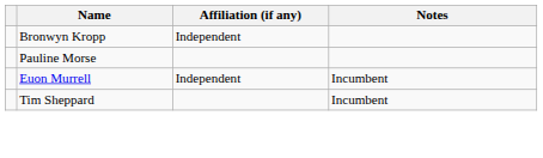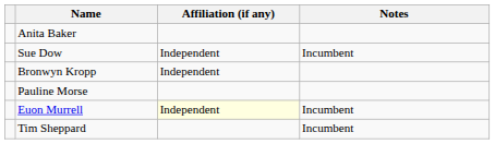 <table class="wikitable" width="51%">
 <tr>
 <th width="1%"></th>
 <th width="15%">Name</th>
 <th width="15%">Affiliation (if any)</th>
 <th width="20%">Notes</th>
+</tr>
+<tr>
+<td></td>
+<td>Anita Baker</td>
+<td></td>
+<td></td>
+</tr>
+<tr>
+<td bgcolor=></td>
+<td>Sue Dow</td>
+<td>Independent</td>
+<td>Incumbent</td>
 </tr>
 <tr>
 <td bgcolor=></td>
 <td>Bronwyn Kropp</td>
 <td>Independent</td>
 <td></td>
 </tr>
 <tr>
 <td></td>
 <td>Pauline Morse</td>
 <td></td>
 <td></td>
 </tr>
 <tr>
 <td bgcolor=></td>
 <td><a href='#'>Euon Murrell</a></td>
-<td>Independent</td>
+<td style="background: lightyellow;">Independent</td>
 <td>Incumbent</td>
 </tr>
 <tr>
 <td></td>
 <td>Tim Sheppard</td>
 <td></td>
 <td>Incumbent</td>
 </tr>
 </table>
